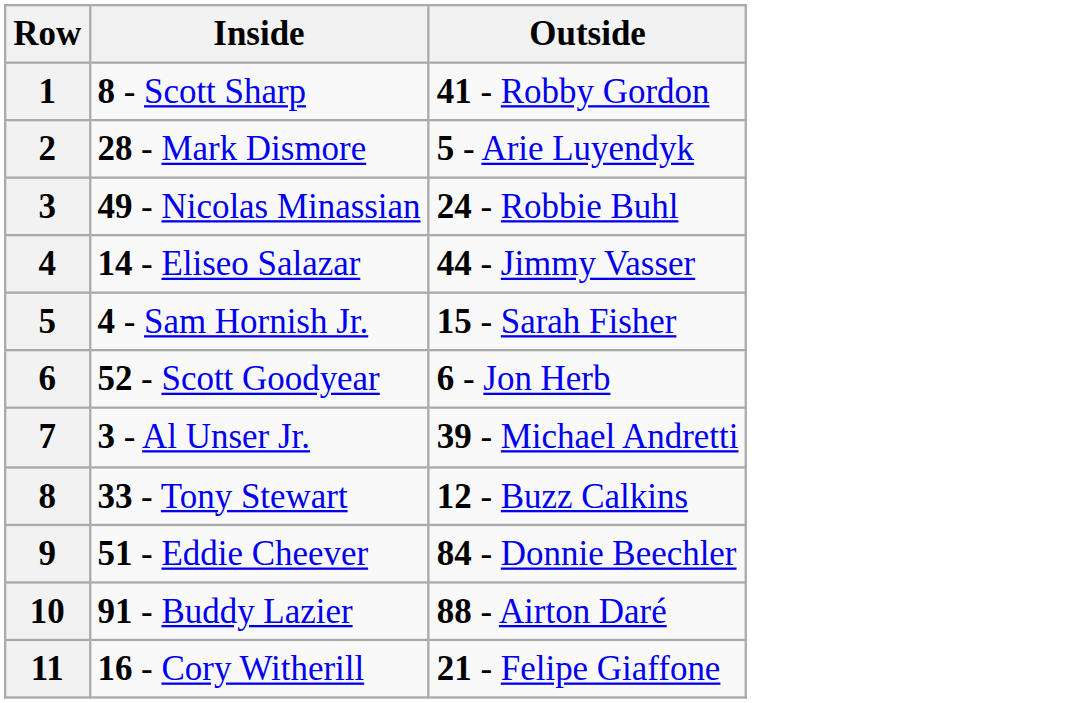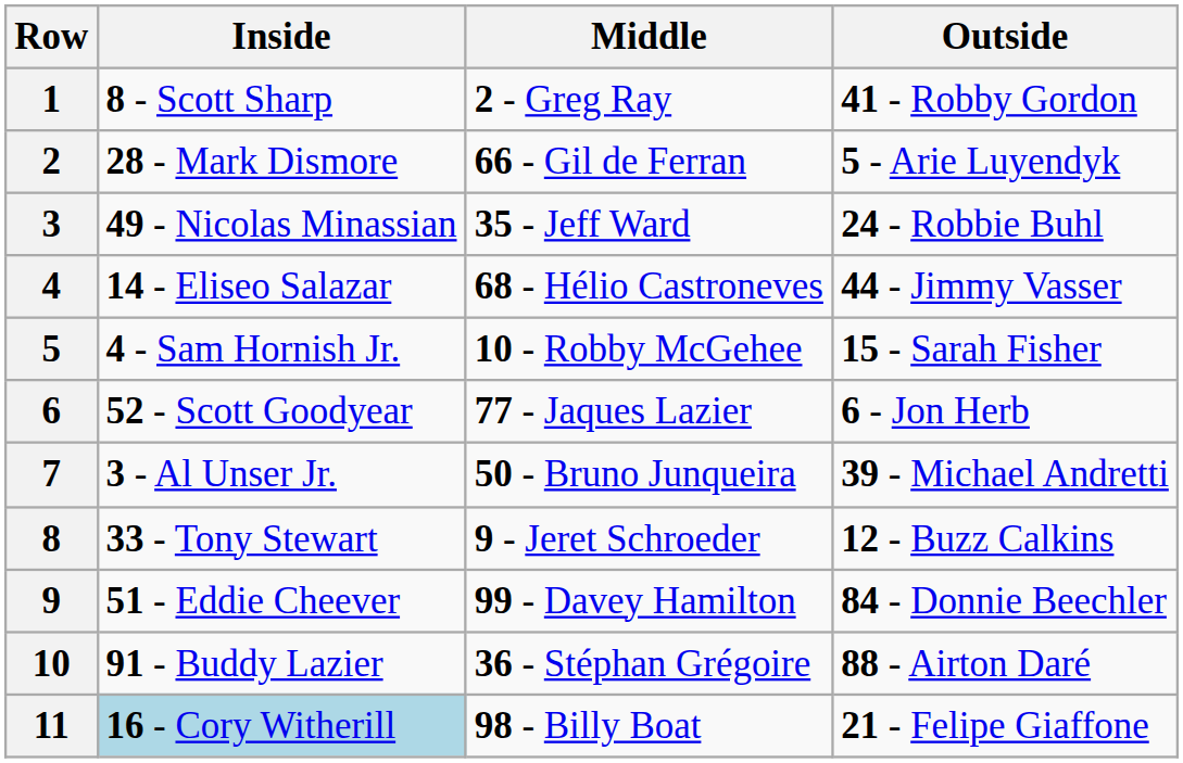 <table class="wikitable" style="font-size: 95%;">
 <tr>
 <th>Row</th>
 <th>Inside</th>
+<th>Middle</th>
 <th>Outside</th>
 </tr>
 <tr>
 <th>1</th>
 <td> <strong>8</strong> - <a href='#'>Scott Sharp</a></td>
+<td> <strong>2</strong> - <a href='#'>Greg Ray</a></td>
 <td> <strong>41</strong> - <a href='#'>Robby Gordon</a></td>
 </tr>
 <tr>
 <th>2</th>
 <td> <strong>28</strong> - <a href='#'>Mark Dismore</a></td>
+<td> <strong>66</strong> - <a href='#'>Gil de Ferran</a></td>
 <td> <strong>5</strong> - <a href='#'>Arie Luyendyk</a> <strong></strong></td>
 </tr>
 <tr>
 <th>3</th>
 <td> <strong>49</strong> - <a href='#'>Nicolas Minassian</a> <strong></strong></td>
+<td> <strong>35</strong> - <a href='#'>Jeff Ward</a></td>
 <td> <strong>24</strong> - <a href='#'>Robbie Buhl</a></td>
 </tr>
 <tr>
 <th>4</th>
 <td> <strong>14</strong> - <a href='#'>Eliseo Salazar</a></td>
+<td> <strong>68</strong> - <a href='#'>Hélio Castroneves</a> <strong></strong></td>
 <td> <strong>44</strong> - <a href='#'>Jimmy Vasser</a></td>
 </tr>
 <tr>
 <th>5</th>
 <td> <strong>4</strong> - <a href='#'>Sam Hornish Jr.</a></td>
+<td> <strong>10</strong> - <a href='#'>Robby McGehee</a></td>
 <td> <strong>15</strong> - <a href='#'>Sarah Fisher</a></td>
 </tr>
 <tr>
 <th>6</th>
 <td> <strong>52</strong> - <a href='#'>Scott Goodyear</a></td>
+<td> <strong>77</strong> - <a href='#'>Jaques Lazier</a></td>
 <td> <strong>6</strong> - <a href='#'>Jon Herb</a> <strong></strong></td>
 </tr>
 <tr>
 <th>7</th>
 <td> <strong>3</strong> - <a href='#'>Al Unser Jr.</a> <strong></strong></td>
+<td> <strong>50</strong> - <a href='#'>Bruno Junqueira</a> <strong></strong></td>
 <td> <strong>39</strong> - <a href='#'>Michael Andretti</a></td>
 </tr>
 <tr>
 <th>8</th>
 <td> <strong>33</strong> - <a href='#'>Tony Stewart</a></td>
+<td> <strong>9</strong> - <a href='#'>Jeret Schroeder</a></td>
 <td> <strong>12</strong> - <a href='#'>Buzz Calkins</a></td>
 </tr>
 <tr>
 <th>9</th>
 <td> <strong>51</strong> - <a href='#'>Eddie Cheever</a> <strong></strong></td>
+<td> <strong>99</strong> - <a href='#'>Davey Hamilton</a></td>
 <td> <strong>84</strong> - <a href='#'>Donnie Beechler</a></td>
 </tr>
 <tr>
 <th>10</th>
 <td> <strong>91</strong> - <a href='#'>Buddy Lazier</a> <strong></strong></td>
+<td> <strong>36</strong> - <a href='#'>Stéphan Grégoire</a></td>
 <td> <strong>88</strong> - <a href='#'>Airton Daré</a></td>
 </tr>
 <tr>
 <th>11</th>
-<td> <strong>16</strong> - <a href='#'>Cory Witherill</a> <strong></strong></td>
+<td style="background: lightblue;"> <strong>16</strong> - <a href='#'>Cory Witherill</a> <strong></strong></td>
+<td> <strong>98</strong> - <a href='#'>Billy Boat</a></td>
 <td> <strong>21</strong> - <a href='#'>Felipe Giaffone</a> <strong></strong></td>
 </tr>
 </table>
